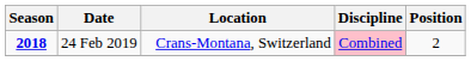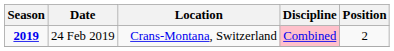 <table class="wikitable" style="text-align:center; font-size:95%;">
 <tr>
 <th>Season</th>
 <th>Date</th>
 <th>Location</th>
 <th>Discipline</th>
 <th>Position</th>
 </tr>
 <tr>
-<td rowspan=1><strong><a href='#'>2018</a></strong></td>
+<td rowspan=1><strong><a href='#'>2019</a></strong></td>
 <td align=right>24 Feb 2019</td>
 <td align=left>   <a href='#'>Crans-Montana</a>, Switzerland</td>
 <td style="background: pink;"><a href='#'>Combined</a></td>
 <td>2</td>
 </tr>
 <tr>
 </tr>
 </table>
